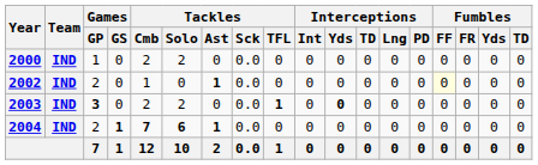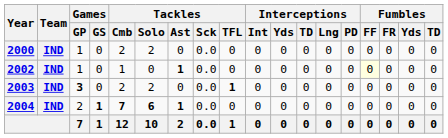 <table class="wikitable" style="text-align:center">
 <tr>
 <th rowspan="2">Year</th>
 <th rowspan="2">Team</th>
 <th colspan="2">Games</th>
 <th colspan="5">Tackles</th>
 <th colspan="5">Interceptions</th>
 <th colspan="4">Fumbles</th>
 </tr>
 <tr>
 <th>GP</th>
 <th>GS</th>
 <th>Cmb</th>
 <th>Solo</th>
 <th>Ast</th>
 <th>Sck</th>
 <th>TFL</th>
 <th>Int</th>
 <th>Yds</th>
 <th>TD</th>
 <th>Lng</th>
 <th>PD</th>
 <th>FF</th>
 <th>FR</th>
 <th>Yds</th>
 <th>TD</th>
 </tr>
 <tr>
 <th><a href='#'>2000</a></th>
 <th><a href='#'>IND</a></th>
 <td>1</td>
 <td>0</td>
 <td>2</td>
 <td>2</td>
 <td>0</td>
 <td>0.0</td>
 <td>0</td>
 <td>0</td>
 <td>0</td>
 <td>0</td>
 <td>0</td>
 <td>0</td>
 <td>0</td>
 <td>0</td>
 <td>0</td>
 <td>0</td>
 </tr>
 <tr>
 <th><a href='#'>2002</a></th>
 <th><a href='#'>IND</a></th>
-<td>2</td>
+<td>1</td>
 <td>0</td>
 <td>1</td>
 <td>0</td>
 <td><strong>1</strong></td>
 <td>0.0</td>
 <td>0</td>
 <td>0</td>
 <td>0</td>
 <td>0</td>
 <td>0</td>
 <td>0</td>
 <td style="background: lightyellow;">0</td>
 <td>0</td>
 <td>0</td>
 <td>0</td>
 </tr>
 <tr>
 <th><a href='#'>2003</a></th>
 <th><a href='#'>IND</a></th>
 <td><strong>3</strong></td>
 <td>0</td>
 <td>2</td>
 <td>2</td>
 <td>0</td>
 <td>0.0</td>
 <td><strong>1</strong></td>
 <td>0</td>
-<td><strong>0</strong></td>
+<td>0</td>
 <td>0</td>
 <td>0</td>
 <td>0</td>
 <td>0</td>
 <td>0</td>
 <td>0</td>
 <td>0</td>
 </tr>
 <tr>
 <th><a href='#'>2004</a></th>
 <th><a href='#'>IND</a></th>
 <td>2</td>
 <td><strong>1</strong></td>
 <td><strong>7</strong></td>
 <td><strong>6</strong></td>
 <td><strong>1</strong></td>
 <td>0.0</td>
 <td>0</td>
 <td>0</td>
 <td>0</td>
 <td>0</td>
 <td>0</td>
 <td>0</td>
 <td>0</td>
 <td>0</td>
 <td>0</td>
 <td>0</td>
 </tr>
 <tr>
 <th colspan="2"></th>
 <th>7</th>
 <th>1</th>
 <th>12</th>
 <th>10</th>
 <th>2</th>
 <th>0.0</th>
 <th>1</th>
 <th>0</th>
 <th>0</th>
 <th>0</th>
 <th>0</th>
 <th>0</th>
 <th>0</th>
 <th>0</th>
 <th>0</th>
 <th>0</th>
 </tr>
 </table>
